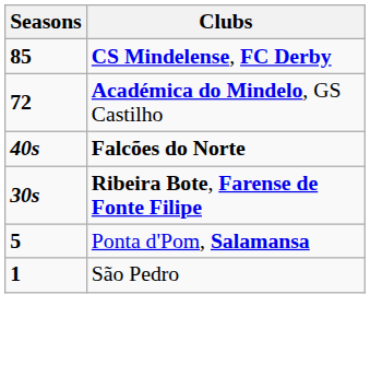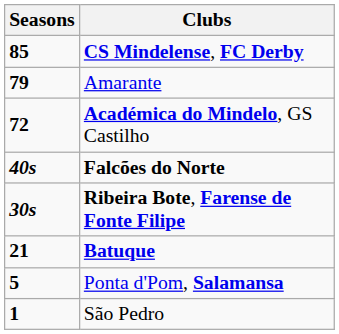 <table class="wikitable sortable">
 <tr>
 <th>Seasons</th>
 <th width="200px">Clubs</th>
 </tr>
 <tr>
 <td><strong>85</strong></td>
 <td><strong><a href='#'>CS Mindelense</a></strong>, <strong><a href='#'>FC Derby</a></strong></td>
+</tr>
+<tr>
+<td><strong>79</strong></td>
+<td><a href='#'>Amarante</a></td>
 </tr>
 <tr>
 <td><strong>72</strong></td>
 <td><strong><a href='#'>Académica do Mindelo</a></strong>, GS Castilho</td>
 </tr>
 <tr>
 <td><strong><em>40s</em></strong></td>
 <td><strong>Falcões do Norte</strong></td>
 </tr>
 <tr>
 <td><strong><em>30s</em></strong></td>
 <td><strong>Ribeira Bote</strong>, <strong><a href='#'>Farense de Fonte Filipe</a></strong> </td>
 </tr>
 <tr>
+<td><strong>21</strong></td>
+<td><strong><a href='#'>Batuque</a></strong></td>
+</tr>
+<tr>
 <td><strong>5</strong></td>
 <td><a href='#'>Ponta d'Pom</a>, <strong><a href='#'>Salamansa</a></strong></td>
 </tr>
 <tr>
 <td><strong>1</strong></td>
 <td>São Pedro</td>
 </tr>
 </table>
